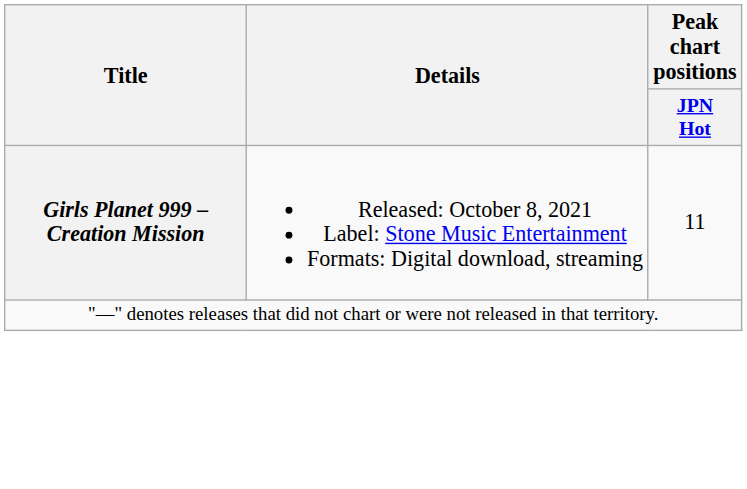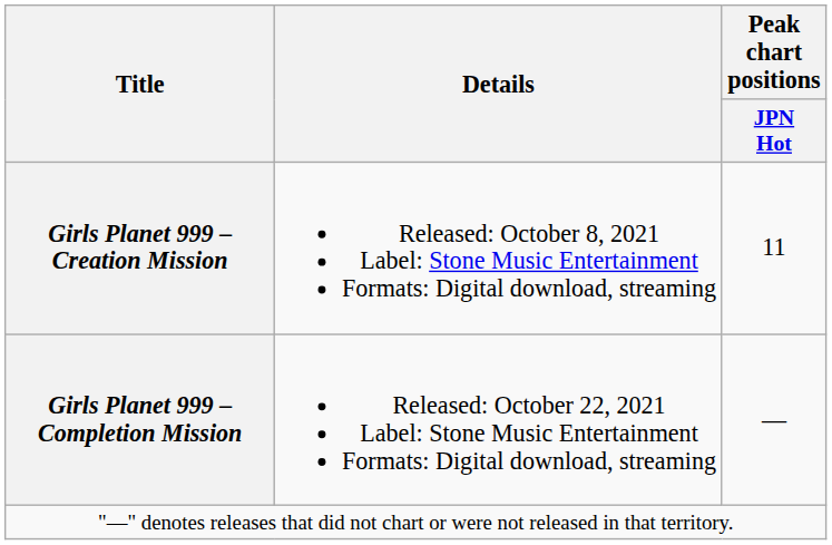 <table class="wikitable plainrowheaders" style="text-align:center">
 <tr>
 <th scope="col" style="width:10.5em" rowspan="2">Title</th>
 <th scope="col" rowspan="2">Details</th>
 <th scope="col">Peak chart positions</th>
 </tr>
 <tr>
 <th scope="col" style="font-size:90%; width:3em"><a href='#'>JPN<br>Hot</a><br></th>
 </tr>
 <tr>
 <th scope="row"><em>Girls Planet 999 – Creation Mission</em></th>
 <td><br><ul><li>Released: October 8, 2021</li><li>Label: <a href='#'>Stone Music Entertainment</a></li><li>Formats: Digital download, streaming</li></ul></td>
 <td>11</td>
 </tr>
 <tr>
+<th scope="row"><em>Girls Planet 999 – Completion Mission</em></th>
+<td><br><ul><li>Released: October 22, 2021</li><li>Label: Stone Music Entertainment</li><li>Formats: Digital download, streaming</li></ul></td>
+<td>—</td>
+</tr>
+<tr>
 <td colspan="3" style="font-size:85%">"—" denotes releases that did not chart or were not released in that territory.</td>
 </tr>
 </table>
